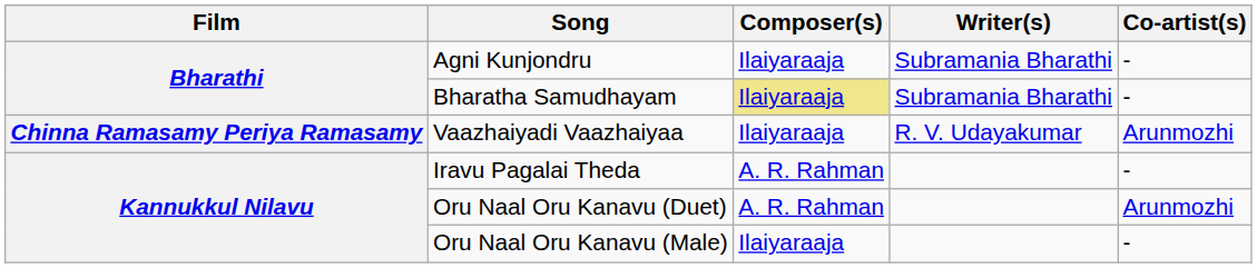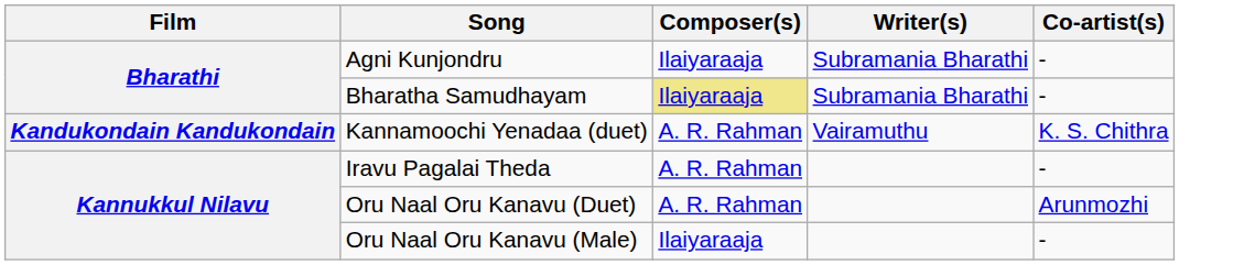 <table class="wikitable sortable plainrowheaders">
 <tr style="background:#ccc; text-align:center;">
 <th scope="col">Film</th>
 <th scope="col">Song</th>
 <th scope="col">Composer(s)</th>
 <th scope="col">Writer(s)</th>
 <th scope="col">Co-artist(s)</th>
 </tr>
 <tr>
 <th rowspan="2"><em><a href='#'>Bharathi</a></em></th>
 <td>Agni Kunjondru</td>
 <td><a href='#'>Ilaiyaraaja</a></td>
 <td><a href='#'>Subramania Bharathi</a></td>
 <td>-</td>
 </tr>
 <tr>
 <td>Bharatha Samudhayam</td>
 <td style="background: khaki;"><a href='#'>Ilaiyaraaja</a></td>
 <td><a href='#'>Subramania Bharathi</a></td>
 <td>-</td>
 </tr>
 <tr>
-<th><em><a href='#'>Chinna Ramasamy Periya Ramasamy</a></em></th>
-<td>Vaazhaiyadi Vaazhaiyaa</td>
-<td><a href='#'>Ilaiyaraaja</a></td>
-<td><a href='#'>R. V. Udayakumar</a></td>
-<td><a href='#'>Arunmozhi</a></td>
+<th><em><a href='#'>Kandukondain Kandukondain</a></em></th>
+<td>Kannamoochi Yenadaa (duet)</td>
+<td><a href='#'>A. R. Rahman</a></td>
+<td><a href='#'>Vairamuthu</a></td>
+<td><a href='#'>K. S. Chithra</a></td>
 </tr>
 <tr>
 <th rowspan="3"><em><a href='#'>Kannukkul Nilavu</a></em></th>
 <td>Iravu Pagalai Theda</td>
 <td><a href='#'>A. R. Rahman</a></td>
 <td></td>
 <td>-</td>
 </tr>
 <tr>
 <td>Oru Naal Oru Kanavu (Duet)</td>
 <td><a href='#'>A. R. Rahman</a></td>
 <td></td>
 <td><a href='#'>Arunmozhi</a></td>
 </tr>
 <tr>
 <td>Oru Naal Oru Kanavu (Male)</td>
 <td><a href='#'>Ilaiyaraaja</a></td>
 <td></td>
 <td>-</td>
 </tr>
 </table>
